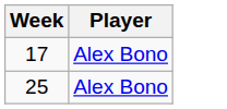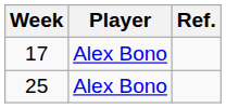 <table class=wikitable>
 <tr>
 <th>Week</th>
 <th>Player</th>
+<th>Ref.</th>
 </tr>
 <tr>
 <td align=center>17</td>
 <td> <a href='#'>Alex Bono</a></td>
+<td></td>
 </tr>
 <tr>
 <td align=center>25</td>
 <td> <a href='#'>Alex Bono</a></td>
+<td></td>
 </tr>
 </table>
